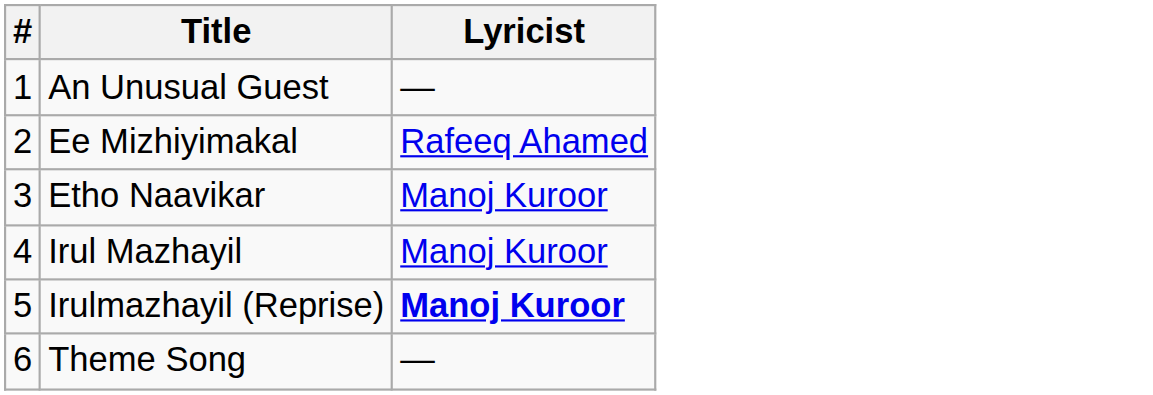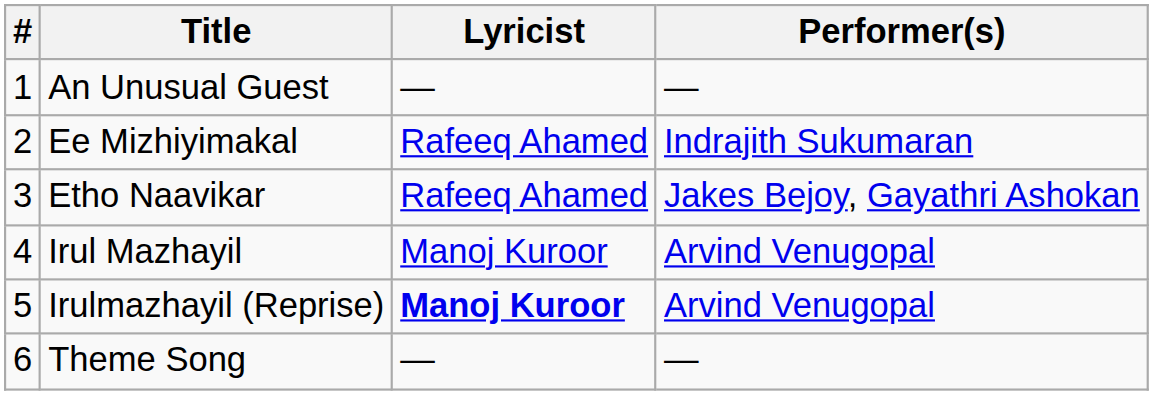 <table class="wikitable">
 <tr>
 <th>#</th>
 <th>Title</th>
 <th>Lyricist</th>
+<th>Performer(s)</th>
 </tr>
 <tr>
 <td>1</td>
 <td>An Unusual Guest</td>
+<td>—</td>
 <td>—</td>
 </tr>
 <tr>
 <td>2</td>
 <td>Ee Mizhiyimakal</td>
 <td><a href='#'>Rafeeq Ahamed</a></td>
+<td><a href='#'>Indrajith Sukumaran</a></td>
 </tr>
 <tr>
 <td>3</td>
 <td>Etho Naavikar</td>
-<td><a href='#'>Manoj Kuroor</a></td>
+<td><a href='#'>Rafeeq Ahamed</a></td>
+<td><a href='#'>Jakes Bejoy</a>, <a href='#'>Gayathri Ashokan</a></td>
 </tr>
 <tr>
 <td>4</td>
 <td>Irul Mazhayil</td>
 <td><a href='#'>Manoj Kuroor</a></td>
+<td><a href='#'>Arvind Venugopal</a></td>
 </tr>
 <tr>
 <td>5</td>
 <td>Irulmazhayil (Reprise)</td>
 <td><strong><a href='#'>Manoj Kuroor</a></strong></td>
+<td><a href='#'>Arvind Venugopal</a></td>
 </tr>
 <tr>
 <td>6</td>
 <td>Theme Song</td>
 <td>—</td>
+<td>—</td>
 </tr>
 </table>
